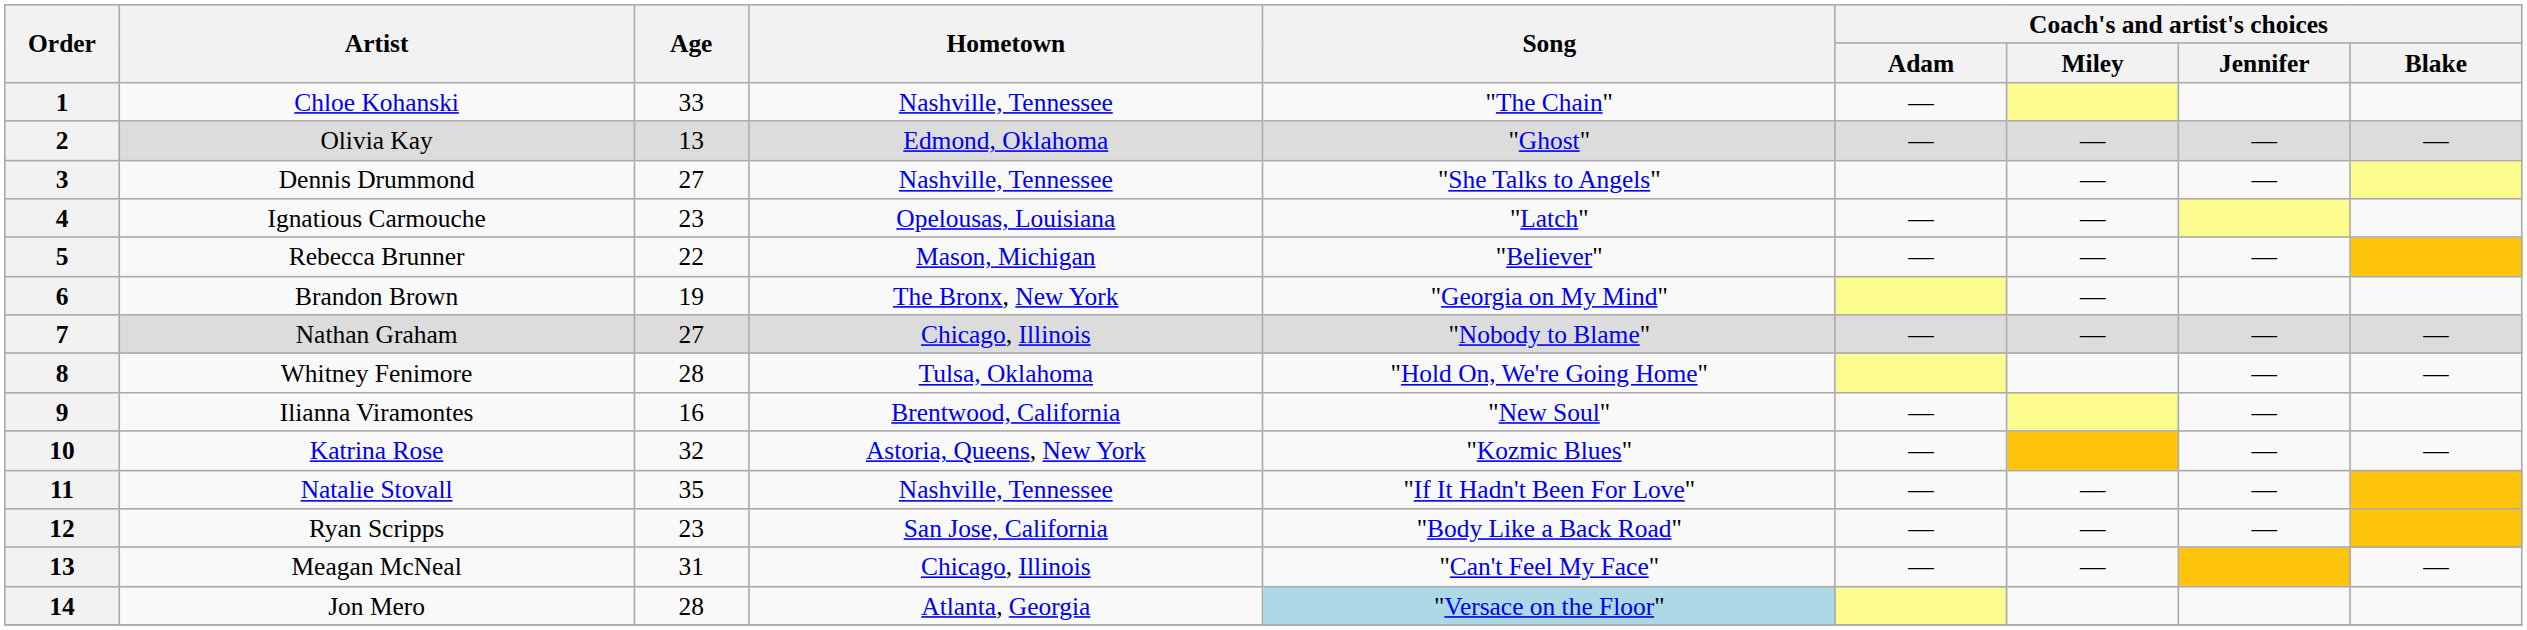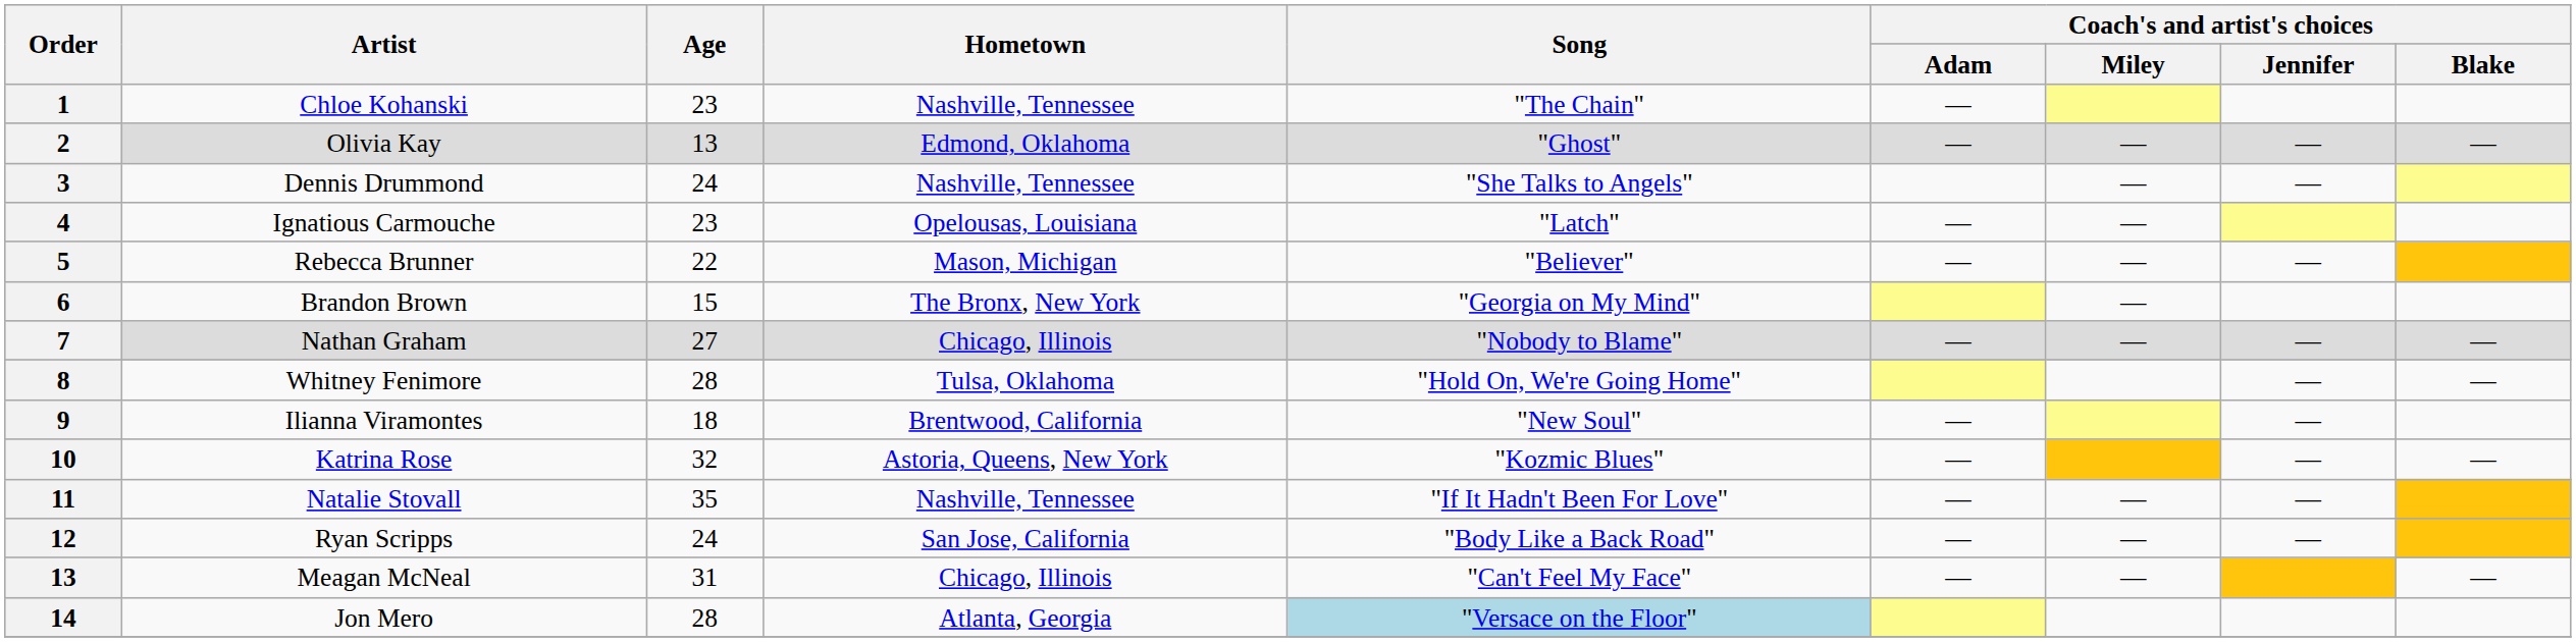 <table class="wikitable" style="text-align:center; line-height:17px; width:100%;">
 <tr>
 <th scope="col" rowspan="2" style="width:04%;">Order</th>
 <th scope="col" rowspan="2" style="width:18%;">Artist</th>
 <th scope="col" rowspan="2" style="width:04%;">Age</th>
 <th scope="col" rowspan="2" style="width:18%;">Hometown</th>
 <th scope="col" rowspan="2" style="width:20%;">Song</th>
 <th scope="col" colspan="4" style="width:24%;">Coach's and artist's choices</th>
 </tr>
 <tr>
 <th style="width:06%;">Adam</th>
 <th style="width:06%;">Miley</th>
 <th style="width:06%;">Jennifer</th>
 <th style="width:06%;">Blake</th>
 </tr>
 <tr>
 <th>1</th>
 <td><a href='#'>Chloe Kohanski</a></td>
-<td>33</td>
+<td>23</td>
 <td><a href='#'>Nashville, Tennessee</a></td>
 <td>"<a href='#'>The Chain</a>"</td>
 <td>—</td>
 <td bgcolor=#fdfc8f><strong></strong></td>
 <td><strong></strong></td>
 <td><strong></strong></td>
 </tr>
 <tr bgcolor=#DCDCDC>
 <th>2</th>
 <td>Olivia Kay</td>
 <td>13</td>
 <td><a href='#'>Edmond, Oklahoma</a></td>
 <td>"<a href='#'>Ghost</a>"</td>
 <td>—</td>
 <td>—</td>
 <td>—</td>
 <td>—</td>
 </tr>
 <tr>
 <th>3</th>
 <td>Dennis Drummond</td>
-<td>27</td>
+<td>24</td>
 <td><a href='#'>Nashville, Tennessee</a></td>
 <td>"<a href='#'>She Talks to Angels</a>"</td>
 <td><strong></strong></td>
 <td>—</td>
 <td>—</td>
 <td bgcolor=#fdfc8f><strong></strong></td>
 </tr>
 <tr>
 <th>4</th>
 <td>Ignatious Carmouche</td>
 <td>23</td>
 <td><a href='#'>Opelousas, Louisiana</a></td>
 <td>"<a href='#'>Latch</a>"</td>
 <td>—</td>
 <td>—</td>
 <td bgcolor=#fdfc8f><strong></strong></td>
 <td><strong></strong></td>
 </tr>
 <tr>
 <th>5</th>
 <td>Rebecca Brunner</td>
 <td>22</td>
 <td><a href='#'>Mason, Michigan</a></td>
 <td>"<a href='#'>Believer</a>"</td>
 <td>—</td>
 <td>—</td>
 <td>—</td>
 <td bgcolor=#ffc40c><strong></strong></td>
 </tr>
 <tr>
 <th>6</th>
 <td>Brandon Brown</td>
-<td>19</td>
+<td>15</td>
 <td><a href='#'>The Bronx</a>, <a href='#'>New York</a></td>
 <td>"<a href='#'>Georgia on My Mind</a>"</td>
 <td bgcolor=#fdfc8f><strong></strong></td>
 <td>—</td>
 <td><strong></strong></td>
 <td><strong></strong></td>
 </tr>
 <tr bgcolor=#DCDCDC>
 <th>7</th>
 <td>Nathan Graham</td>
 <td>27</td>
 <td><a href='#'>Chicago</a>, <a href='#'>Illinois</a></td>
 <td>"<a href='#'>Nobody to Blame</a>"</td>
 <td>—</td>
 <td>—</td>
 <td>—</td>
 <td>—</td>
 </tr>
 <tr>
 <th>8</th>
 <td>Whitney Fenimore</td>
 <td>28</td>
 <td><a href='#'>Tulsa, Oklahoma</a></td>
 <td>"<a href='#'>Hold On, We're Going Home</a>"</td>
 <td bgcolor=#fdfc8f><strong></strong></td>
 <td><strong></strong></td>
 <td>—</td>
 <td>—</td>
 </tr>
 <tr>
 <th>9</th>
 <td>Ilianna Viramontes</td>
-<td>16</td>
+<td>18</td>
 <td><a href='#'>Brentwood, California</a></td>
 <td>"<a href='#'>New Soul</a>"</td>
 <td>—</td>
 <td bgcolor=#fdfc8f><strong></strong></td>
 <td>—</td>
 <td><strong></strong></td>
 </tr>
 <tr>
 <th>10</th>
 <td><a href='#'>Katrina Rose</a></td>
 <td>32</td>
 <td><a href='#'>Astoria, Queens</a>, <a href='#'>New York</a></td>
 <td>"<a href='#'>Kozmic Blues</a>"</td>
 <td>—</td>
 <td bgcolor=#ffc40c><strong></strong></td>
 <td>—</td>
 <td>—</td>
 </tr>
 <tr>
 <th>11</th>
 <td><a href='#'>Natalie Stovall</a></td>
 <td>35</td>
 <td><a href='#'>Nashville, Tennessee</a></td>
 <td>"<a href='#'>If It Hadn't Been For Love</a>"</td>
 <td>—</td>
 <td>—</td>
 <td>—</td>
 <td bgcolor=#ffc40c><strong></strong></td>
 </tr>
 <tr>
 <th>12</th>
 <td>Ryan Scripps</td>
-<td>23</td>
+<td>24</td>
 <td><a href='#'>San Jose, California</a></td>
 <td>"<a href='#'>Body Like a Back Road</a>"</td>
 <td>—</td>
 <td>—</td>
 <td>—</td>
 <td bgcolor=#ffc40c><strong></strong></td>
 </tr>
 <tr>
 <th>13</th>
 <td>Meagan McNeal</td>
 <td>31</td>
 <td><a href='#'>Chicago</a>, <a href='#'>Illinois</a></td>
 <td>"<a href='#'>Can't Feel My Face</a>"</td>
 <td>—</td>
 <td>—</td>
 <td bgcolor=#ffc40c><strong></strong></td>
 <td>—</td>
 </tr>
 <tr>
 <th>14</th>
 <td>Jon Mero</td>
 <td>28</td>
 <td><a href='#'>Atlanta</a>, <a href='#'>Georgia</a></td>
 <td style="background: lightblue;">"<a href='#'>Versace on the Floor</a>"</td>
 <td bgcolor=#fdfc8f><strong></strong></td>
 <td><strong></strong></td>
 <td><strong></strong></td>
 <td><strong></strong></td>
 </tr>
 <tr>
 </tr>
 </table>
